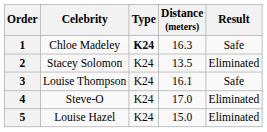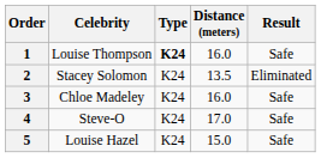 <table class="wikitable plainrowheaders" style="text-align:center;">
 <tr>
 <th>Order</th>
 <th>Celebrity</th>
 <th>Type</th>
 <th>Distance<br><small>(meters)</small></th>
 <th>Result</th>
 </tr>
 <tr>
 <th>1</th>
-<td>Chloe Madeley</td>
+<td>Louise Thompson</td>
 <td><strong>K24</strong></td>
-<td>16.3</td>
+<td>16.0</td>
 <td>Safe</td>
 </tr>
 <tr>
 <th>2</th>
 <td>Stacey Solomon</td>
 <td>K24</td>
 <td>13.5</td>
 <td>Eliminated</td>
 </tr>
 <tr>
 <th>3</th>
-<td>Louise Thompson</td>
+<td>Chloe Madeley</td>
 <td>K24</td>
-<td>16.1</td>
+<td>16.0</td>
 <td>Safe</td>
 </tr>
 <tr>
 <th>4</th>
 <td>Steve-O</td>
 <td>K24</td>
 <td>17.0</td>
-<td>Eliminated</td>
+<td>Safe</td>
 </tr>
 <tr>
 <th>5</th>
 <td>Louise Hazel</td>
 <td>K24</td>
 <td>15.0</td>
-<td>Eliminated</td>
+<td>Safe</td>
 </tr>
 </table>
